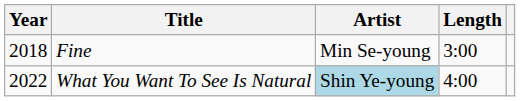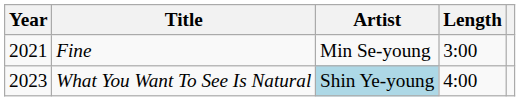 <table class="wikitable sortable plainrowheaders">
 <tr>
 <th scope="col">Year</th>
 <th scope="col">Title</th>
 <th scope="col">Artist</th>
 <th scope="col">Length</th>
 <th scope="col" class="unsortable"></th>
 </tr>
 <tr>
-<td>2018</td>
+<td>2021</td>
 <td><em>Fine</em></td>
 <td>Min Se-young</td>
 <td>3:00</td>
 <td></td>
 </tr>
 <tr>
-<td>2022</td>
+<td>2023</td>
 <td><em>What You Want To See Is Natural</em></td>
 <td style="background: lightblue;">Shin Ye-young</td>
 <td>4:00</td>
 <td></td>
 </tr>
 </table>
